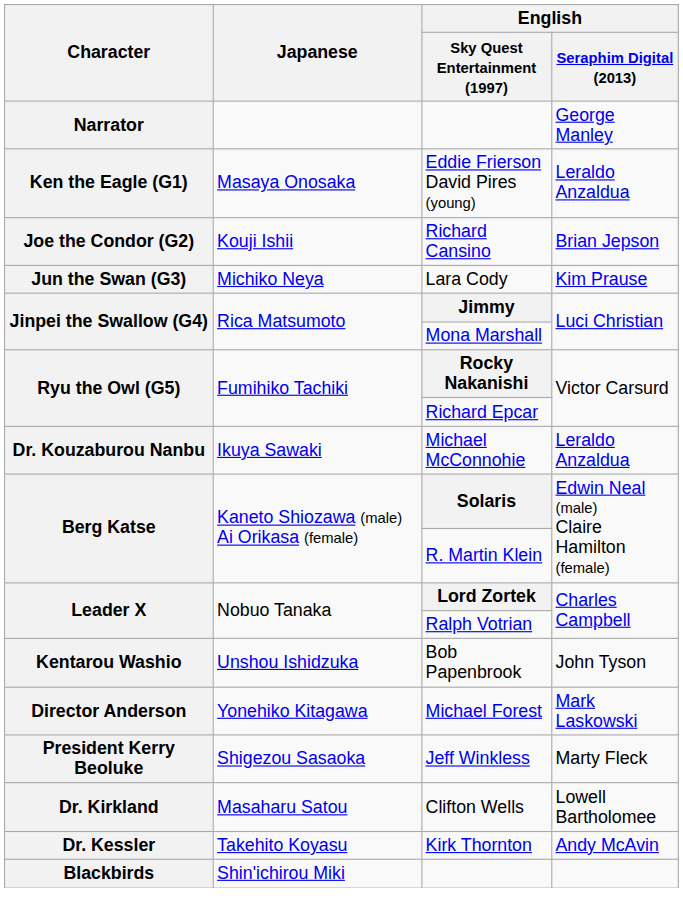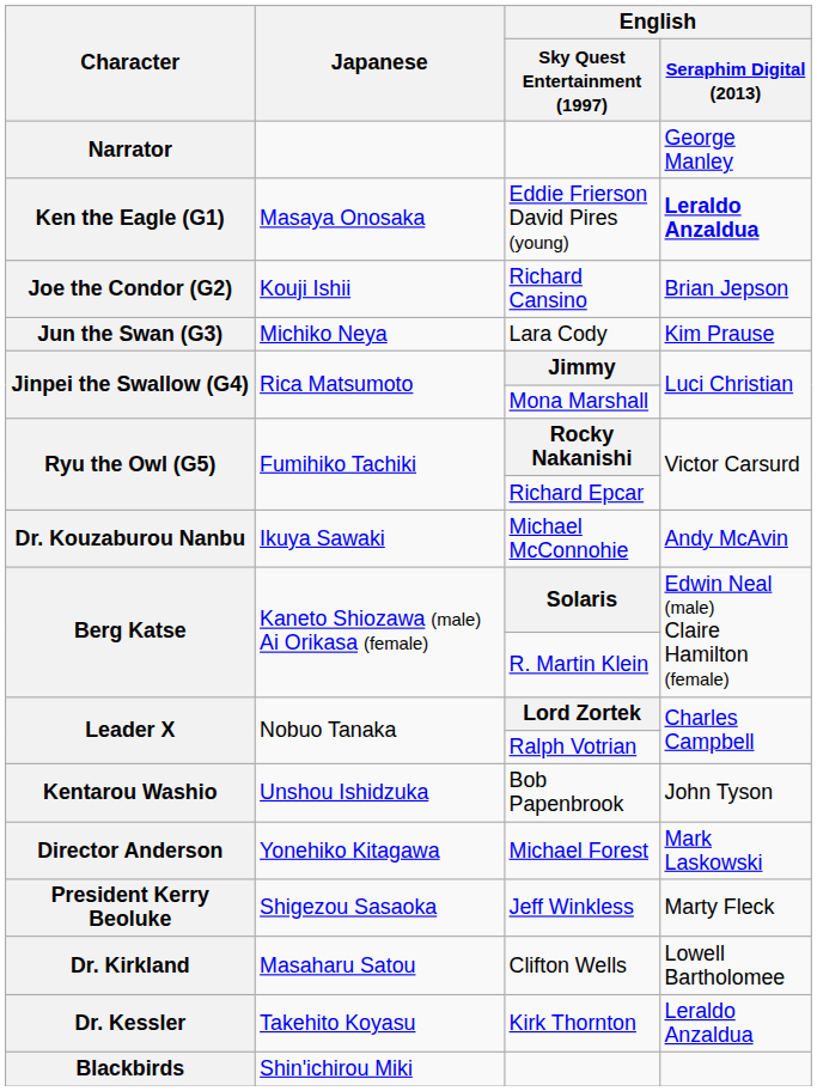 <table class="wikitable mw-collapsible">
 <tr>
 <th rowspan="2" style="width:25%; text-align:center;">Character</th>
 <th rowspan="2" style="width:25%; text-align:center;">Japanese</th>
 <th colspan="2" style="width:25%; text-align:center;">English</th>
 </tr>
 <tr>
 <th><small>Sky Quest Entertainment (1997)</small></th>
 <th><small><a href='#'>Seraphim Digital</a> (2013)</small></th>
 </tr>
 <tr>
 <th>Narrator</th>
 <td></td>
 <td></td>
 <td><a href='#'>George Manley</a></td>
 </tr>
 <tr>
 <th>Ken the Eagle (G1)</th>
 <td><a href='#'>Masaya Onosaka</a></td>
 <td><a href='#'>Eddie Frierson</a><br>David Pires <small>(young)</small></td>
-<td><a href='#'>Leraldo Anzaldua</a></td>
+<td><strong><a href='#'>Leraldo Anzaldua</a></strong></td>
 </tr>
 <tr>
 <th>Joe the Condor (G2)</th>
 <td><a href='#'>Kouji Ishii</a></td>
 <td><a href='#'>Richard Cansino</a></td>
 <td><a href='#'>Brian Jepson</a></td>
 </tr>
 <tr>
 <th>Jun the Swan (G3)</th>
 <td><a href='#'>Michiko Neya</a></td>
 <td>Lara Cody</td>
 <td><a href='#'>Kim Prause</a></td>
 </tr>
 <tr>
 <th rowspan="2">Jinpei the Swallow (G4)</th>
 <td rowspan="2"><a href='#'>Rica Matsumoto</a></td>
 <th>Jimmy</th>
 <td rowspan="2"><a href='#'>Luci Christian</a></td>
 </tr>
 <tr>
 <td><a href='#'>Mona Marshall</a></td>
 </tr>
 <tr>
 <th rowspan="2">Ryu the Owl (G5)</th>
 <td rowspan="2"><a href='#'>Fumihiko Tachiki</a></td>
 <th>Rocky Nakanishi</th>
 <td rowspan="2">Victor Carsurd</td>
 </tr>
 <tr>
 <td><a href='#'>Richard Epcar</a></td>
 </tr>
 <tr>
 <th>Dr. Kouzaburou Nanbu</th>
 <td><a href='#'>Ikuya Sawaki</a></td>
 <td><a href='#'>Michael McConnohie</a></td>
-<td><a href='#'>Leraldo Anzaldua</a></td>
+<td><a href='#'>Andy McAvin</a></td>
 </tr>
 <tr>
 <th rowspan="2">Berg Katse</th>
 <td rowspan="2"><a href='#'>Kaneto Shiozawa</a> <small>(male)</small><br><a href='#'>Ai Orikasa</a> <small>(female)</small></td>
 <th>Solaris</th>
 <td rowspan="2"><a href='#'>Edwin Neal</a> <small>(male)</small><br>Claire Hamilton <small>(female)</small></td>
 </tr>
 <tr>
 <td><a href='#'>R. Martin Klein</a></td>
 </tr>
 <tr>
 <th rowspan="2">Leader X</th>
 <td rowspan="2">Nobuo Tanaka</td>
 <th>Lord Zortek</th>
 <td rowspan="2"><a href='#'>Charles Campbell</a></td>
 </tr>
 <tr>
 <td><a href='#'>Ralph Votrian</a></td>
 </tr>
 <tr>
 <th>Kentarou Washio</th>
 <td><a href='#'>Unshou Ishidzuka</a></td>
 <td>Bob Papenbrook</td>
 <td>John Tyson</td>
 </tr>
 <tr>
 <th>Director Anderson</th>
 <td><a href='#'>Yonehiko Kitagawa</a></td>
 <td><a href='#'>Michael Forest</a></td>
 <td><a href='#'>Mark Laskowski</a></td>
 </tr>
 <tr>
 <th>President Kerry Beoluke</th>
 <td><a href='#'>Shigezou Sasaoka</a></td>
 <td><a href='#'>Jeff Winkless</a></td>
 <td>Marty Fleck</td>
 </tr>
 <tr>
 <th>Dr. Kirkland</th>
 <td><a href='#'>Masaharu Satou</a></td>
 <td>Clifton Wells</td>
 <td>Lowell Bartholomee</td>
 </tr>
 <tr>
 <th>Dr. Kessler</th>
 <td><a href='#'>Takehito Koyasu</a></td>
 <td><a href='#'>Kirk Thornton</a></td>
-<td><a href='#'>Andy McAvin</a></td>
+<td><a href='#'>Leraldo Anzaldua</a></td>
 </tr>
 <tr>
 <th>Blackbirds</th>
 <td><a href='#'>Shin'ichirou Miki</a></td>
 <td></td>
 <td></td>
 </tr>
 </table>
